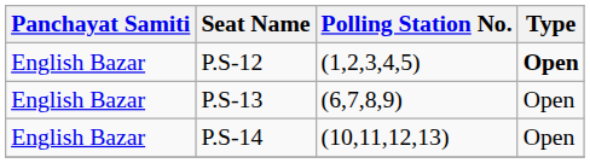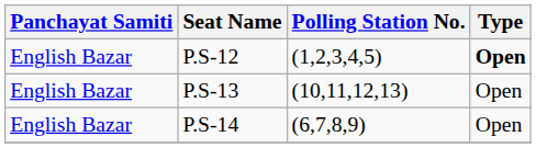 <table class=wikitable>
 <tr>
 <th><a href='#'>Panchayat Samiti</a></th>
 <th>Seat Name</th>
 <th><a href='#'>Polling Station</a> No.</th>
 <th>Type</th>
 </tr>
 <tr>
 <td><a href='#'>English Bazar</a></td>
 <td>P.S-12</td>
 <td>(1,2,3,4,5)</td>
 <td><strong>Open</strong></td>
 </tr>
 <tr>
 <td><a href='#'>English Bazar</a></td>
 <td>P.S-13</td>
-<td>(6,7,8,9)</td>
+<td>(10,11,12,13)</td>
 <td>Open</td>
 </tr>
 <tr>
 <td><a href='#'>English Bazar</a></td>
 <td>P.S-14</td>
-<td>(10,11,12,13)</td>
+<td>(6,7,8,9)</td>
 <td>Open</td>
 </tr>
 <tr>
 </tr>
 </table>
